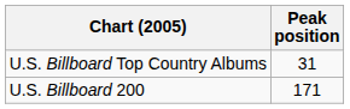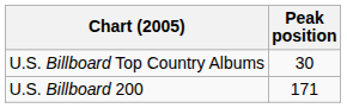 <table class="wikitable">
 <tr>
 <th>Chart (2005)</th>
 <th>Peak<br>position</th>
 </tr>
 <tr>
 <td>U.S. <em>Billboard</em> Top Country Albums</td>
-<td align="center">31</td>
+<td align="center">30</td>
 </tr>
 <tr>
 <td>U.S. <em>Billboard</em> 200</td>
 <td align="center">171</td>
 </tr>
 </table>
